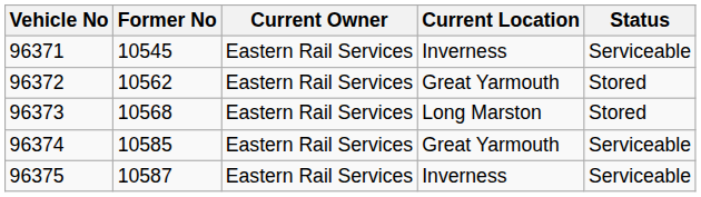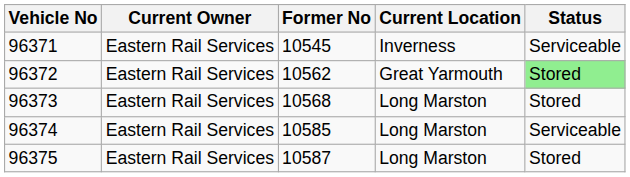 <table class="wikitable">
 <tr>
 <th>Vehicle No</th>
+<th>Current Owner</th>
 <th>Former No</th>
-<th>Current Owner</th>
 <th>Current Location</th>
 <th>Status</th>
 </tr>
 <tr>
 <td>96371</td>
+<td>Eastern Rail Services</td>
 <td>10545</td>
-<td>Eastern Rail Services</td>
 <td>Inverness</td>
 <td>Serviceable</td>
 </tr>
 <tr>
 <td>96372</td>
+<td>Eastern Rail Services</td>
 <td>10562</td>
-<td>Eastern Rail Services</td>
 <td>Great Yarmouth</td>
-<td>Stored</td>
+<td style="background: lightgreen;">Stored</td>
 </tr>
 <tr>
 <td>96373</td>
+<td>Eastern Rail Services</td>
 <td>10568</td>
-<td>Eastern Rail Services</td>
 <td>Long Marston</td>
 <td>Stored</td>
 </tr>
 <tr>
 <td>96374</td>
+<td>Eastern Rail Services</td>
 <td>10585</td>
-<td>Eastern Rail Services</td>
-<td>Great Yarmouth</td>
+<td>Long Marston</td>
 <td>Serviceable</td>
 </tr>
 <tr>
 <td>96375</td>
+<td>Eastern Rail Services</td>
 <td>10587</td>
-<td>Eastern Rail Services</td>
-<td>Inverness</td>
-<td>Serviceable</td>
+<td>Long Marston</td>
+<td>Stored</td>
 </tr>
 </table>
